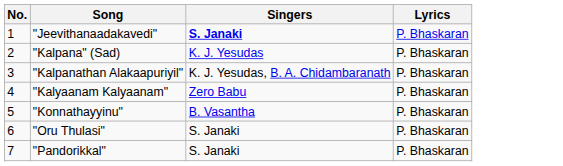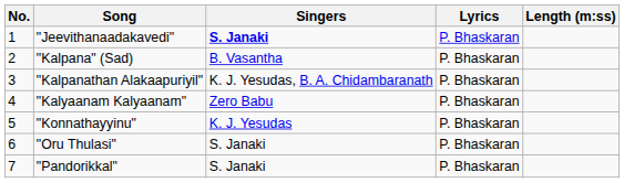 <table class="wikitable" style="font-size:95%;">
 <tr>
 <th>No.</th>
 <th>Song</th>
 <th>Singers</th>
 <th>Lyrics</th>
+<th>Length (m:ss)</th>
 </tr>
 <tr>
 <td>1</td>
 <td>"Jeevithanaadakavedi"</td>
 <td><strong><a href='#'>S. Janaki</a></strong></td>
 <td><a href='#'>P. Bhaskaran</a></td>
+<td></td>
 </tr>
 <tr>
 <td>2</td>
 <td>"Kalpana" (Sad)</td>
-<td><a href='#'>K. J. Yesudas</a></td>
+<td><a href='#'>B. Vasantha</a></td>
 <td>P. Bhaskaran</td>
+<td></td>
 </tr>
 <tr>
 <td>3</td>
 <td>"Kalpanathan Alakaapuriyil"</td>
 <td>K. J. Yesudas, <a href='#'>B. A. Chidambaranath</a></td>
 <td>P. Bhaskaran</td>
+<td></td>
 </tr>
 <tr>
 <td>4</td>
 <td>"Kalyaanam Kalyaanam"</td>
 <td><a href='#'>Zero Babu</a></td>
 <td>P. Bhaskaran</td>
+<td></td>
 </tr>
 <tr>
 <td>5</td>
 <td>"Konnathayyinu"</td>
-<td><a href='#'>B. Vasantha</a></td>
+<td><a href='#'>K. J. Yesudas</a></td>
 <td>P. Bhaskaran</td>
+<td></td>
 </tr>
 <tr>
 <td>6</td>
 <td>"Oru Thulasi"</td>
 <td>S. Janaki</td>
 <td>P. Bhaskaran</td>
+<td></td>
 </tr>
 <tr>
 <td>7</td>
 <td>"Pandorikkal"</td>
 <td>S. Janaki</td>
 <td>P. Bhaskaran</td>
+<td></td>
 </tr>
 </table>
